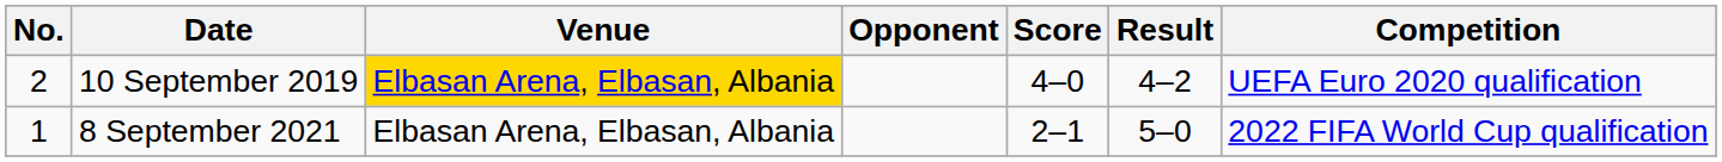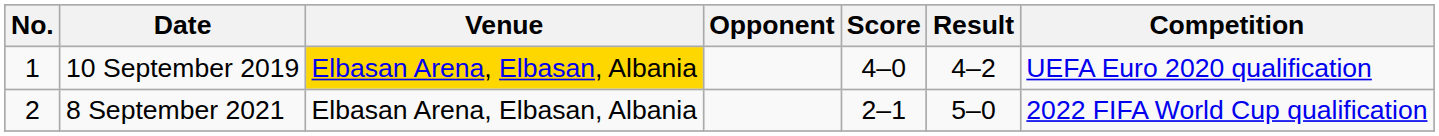 <table class="wikitable sortable">
 <tr>
 <th scope="col">No.</th>
 <th scope="col">Date</th>
 <th scope="col">Venue</th>
 <th scope="col">Opponent</th>
 <th scope="col">Score</th>
 <th scope="col">Result</th>
 <th scope="col">Competition</th>
 </tr>
 <tr>
-<td style="text-align:center">2</td>
+<td style="text-align:center">1</td>
 <td>10 September 2019</td>
 <td style="background: gold;"><a href='#'>Elbasan Arena</a>, <a href='#'>Elbasan</a>, Albania</td>
 <td></td>
 <td style="text-align:center">4–0</td>
 <td style="text-align:center">4–2</td>
 <td><a href='#'>UEFA Euro 2020 qualification</a></td>
 </tr>
 <tr>
-<td style="text-align:center">1</td>
+<td style="text-align:center">2</td>
 <td>8 September 2021</td>
 <td>Elbasan Arena, Elbasan, Albania</td>
 <td></td>
 <td style="text-align:center">2–1</td>
 <td style="text-align:center">5–0</td>
 <td><a href='#'>2022 FIFA World Cup qualification</a></td>
 </tr>
 </table>
